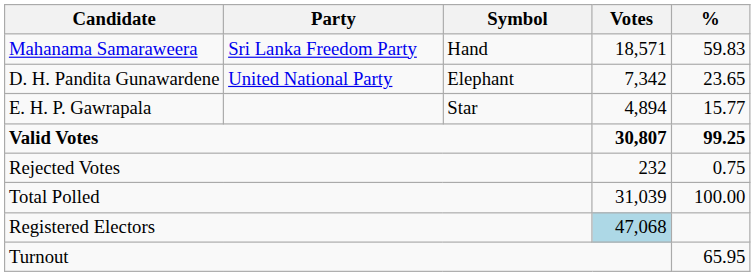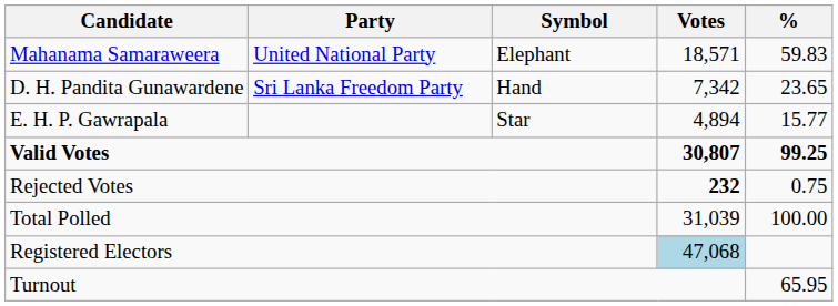 <table class="wikitable" border="1" style="text-align:right;">
 <tr>
 <th align=left width="180">Candidate</th>
 <th align=left width="180">Party</th>
 <th align=left width="120">Symbol</th>
 <th align=left width="60">Votes</th>
 <th align=left width="60">%</th>
 </tr>
 <tr>
 <td align=left><a href='#'>Mahanama Samaraweera</a></td>
-<td align=left><a href='#'>Sri Lanka Freedom Party</a></td>
-<td align=left>Hand</td>
+<td align=left><a href='#'>United National Party</a></td>
+<td align=left>Elephant</td>
 <td align-right>18,571</td>
 <td align-right>59.83</td>
 </tr>
 <tr>
 <td align=left>D. H. Pandita Gunawardene</td>
-<td align=left><a href='#'>United National Party</a></td>
-<td align=left>Elephant</td>
+<td align=left><a href='#'>Sri Lanka Freedom Party</a></td>
+<td align=left>Hand</td>
 <td align-right>7,342</td>
 <td align-right>23.65</td>
 </tr>
 <tr>
 <td align=left>E. H. P. Gawrapala</td>
 <td></td>
 <td align=left>Star</td>
 <td align-right>4,894</td>
 <td align-right>15.77</td>
 </tr>
 <tr>
 <td align=left colspan=3><strong>Valid Votes</strong></td>
 <td align-right><strong>30,807</strong></td>
 <td align-right><strong>99.25</strong></td>
 </tr>
 <tr>
 <td align=left colspan=3>Rejected Votes</td>
-<td align-right>232</td>
+<td align-right><strong>232</strong></td>
 <td align-right>0.75</td>
 </tr>
 <tr>
 <td align=left colspan=3>Total Polled</td>
 <td align-right>31,039</td>
 <td align-right>100.00</td>
 </tr>
 <tr>
 <td align=left colspan=3>Registered Electors</td>
 <td align-right style="background: lightblue;">47,068</td>
 <td align-right></td>
 </tr>
 <tr>
 <td align=left colspan=4>Turnout</td>
 <td align-right>65.95</td>
 </tr>
 </table>
